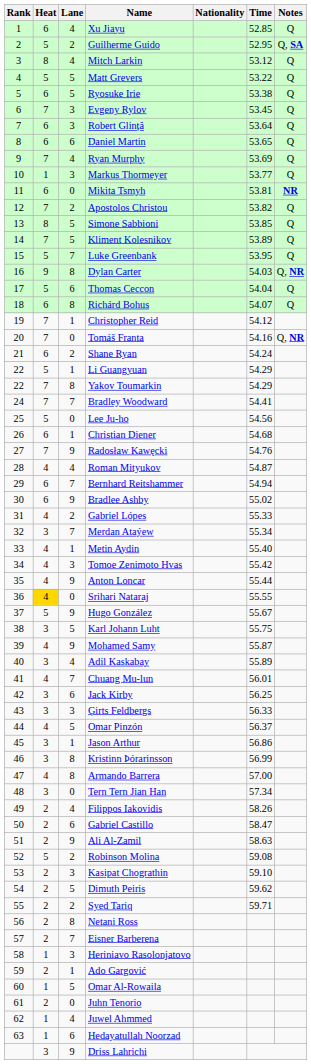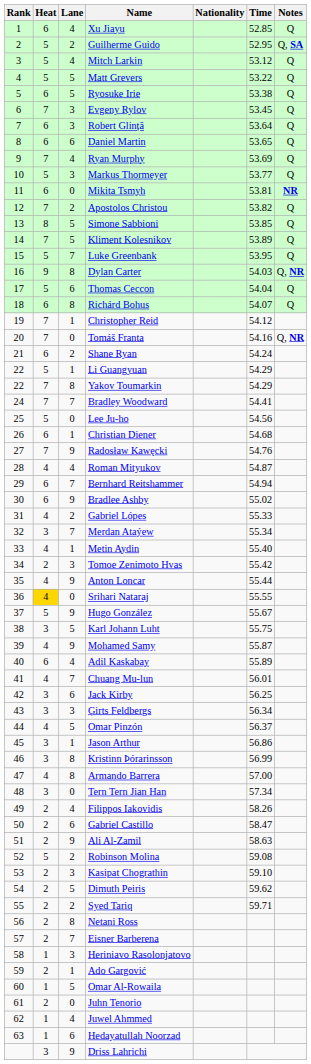 <table class="wikitable sortable" style="text-align:center">
 <tr>
 <th>Rank</th>
 <th>Heat</th>
 <th>Lane</th>
 <th>Name</th>
 <th>Nationality</th>
 <th>Time</th>
 <th>Notes</th>
 </tr>
 <tr bgcolor=ccffcc>
 <td>1</td>
 <td>6</td>
 <td>4</td>
 <td align=left><a href='#'>Xu Jiayu</a></td>
 <td align=left></td>
 <td>52.85</td>
 <td>Q</td>
 </tr>
 <tr bgcolor=ccffcc>
 <td>2</td>
 <td>5</td>
 <td>2</td>
 <td align=left><a href='#'>Guilherme Guido</a></td>
 <td align=left></td>
 <td>52.95</td>
 <td>Q, <strong><a href='#'>SA</a></strong></td>
 </tr>
 <tr bgcolor=ccffcc>
 <td>3</td>
-<td>8</td>
+<td>5</td>
 <td>4</td>
 <td align=left><a href='#'>Mitch Larkin</a></td>
 <td align=left></td>
 <td>53.12</td>
 <td>Q</td>
 </tr>
 <tr bgcolor=ccffcc>
 <td>4</td>
 <td>5</td>
 <td>5</td>
 <td align=left><a href='#'>Matt Grevers</a></td>
 <td align=left></td>
 <td>53.22</td>
 <td>Q</td>
 </tr>
 <tr bgcolor=ccffcc>
 <td>5</td>
 <td>6</td>
 <td>5</td>
 <td align=left><a href='#'>Ryosuke Irie</a></td>
 <td align=left></td>
 <td>53.38</td>
 <td>Q</td>
 </tr>
 <tr bgcolor=ccffcc>
 <td>6</td>
 <td>7</td>
 <td>3</td>
 <td align=left><a href='#'>Evgeny Rylov</a></td>
 <td align=left></td>
 <td>53.45</td>
 <td>Q</td>
 </tr>
 <tr bgcolor=ccffcc>
 <td>7</td>
 <td>6</td>
 <td>3</td>
 <td align=left><a href='#'>Robert Glință</a></td>
 <td align=left></td>
 <td>53.64</td>
 <td>Q</td>
 </tr>
 <tr bgcolor=ccffcc>
 <td>8</td>
 <td>6</td>
 <td>6</td>
 <td align=left><a href='#'>Daniel Martin</a></td>
 <td align=left></td>
 <td>53.65</td>
 <td>Q</td>
 </tr>
 <tr bgcolor=ccffcc>
 <td>9</td>
 <td>7</td>
 <td>4</td>
 <td align=left><a href='#'>Ryan Murphy</a></td>
 <td align=left></td>
 <td>53.69</td>
 <td>Q</td>
 </tr>
 <tr bgcolor=ccffcc>
 <td>10</td>
-<td>1</td>
+<td>5</td>
 <td>3</td>
 <td align=left><a href='#'>Markus Thormeyer</a></td>
 <td align=left></td>
 <td>53.77</td>
 <td>Q</td>
 </tr>
 <tr bgcolor=ccffcc>
 <td>11</td>
 <td>6</td>
 <td>0</td>
 <td align=left><a href='#'>Mikita Tsmyh</a></td>
 <td align=left></td>
 <td>53.81</td>
 <td><strong><a href='#'>NR</a></strong></td>
 </tr>
 <tr bgcolor=ccffcc>
 <td>12</td>
 <td>7</td>
 <td>2</td>
 <td align=left><a href='#'>Apostolos Christou</a></td>
 <td align=left></td>
 <td>53.82</td>
 <td>Q</td>
 </tr>
 <tr bgcolor=ccffcc>
 <td>13</td>
 <td>8</td>
 <td>5</td>
 <td align=left><a href='#'>Simone Sabbioni</a></td>
 <td align=left></td>
 <td>53.85</td>
 <td>Q</td>
 </tr>
 <tr bgcolor=ccffcc>
 <td>14</td>
 <td>7</td>
 <td>5</td>
 <td align=left><a href='#'>Kliment Kolesnikov</a></td>
 <td align=left></td>
 <td>53.89</td>
 <td>Q</td>
 </tr>
 <tr bgcolor=ccffcc>
 <td>15</td>
 <td>5</td>
 <td>7</td>
 <td align=left><a href='#'>Luke Greenbank</a></td>
 <td align=left></td>
 <td>53.95</td>
 <td>Q</td>
 </tr>
 <tr bgcolor=ccffcc>
 <td>16</td>
 <td>9</td>
 <td>8</td>
 <td align=left><a href='#'>Dylan Carter</a></td>
 <td align=left></td>
 <td>54.03</td>
 <td>Q, <strong><a href='#'>NR</a></strong></td>
 </tr>
 <tr bgcolor=ccffcc>
 <td>17</td>
 <td>5</td>
 <td>6</td>
 <td align=left><a href='#'>Thomas Ceccon</a></td>
 <td align=left></td>
 <td>54.04</td>
 <td>Q</td>
 </tr>
 <tr bgcolor=ccffcc>
 <td>18</td>
 <td>6</td>
 <td>8</td>
 <td align=left><a href='#'>Richárd Bohus</a></td>
 <td align=left></td>
 <td>54.07</td>
 <td>Q</td>
 </tr>
 <tr>
 <td>19</td>
 <td>7</td>
 <td>1</td>
 <td align=left><a href='#'>Christopher Reid</a></td>
 <td align=left></td>
 <td>54.12</td>
 <td></td>
 </tr>
 <tr>
 <td>20</td>
 <td>7</td>
 <td>0</td>
 <td align=left><a href='#'>Tomáš Franta</a></td>
 <td align=left></td>
 <td>54.16</td>
 <td>Q, <strong><a href='#'>NR</a></strong></td>
 </tr>
 <tr>
 <td>21</td>
 <td>6</td>
 <td>2</td>
 <td align=left><a href='#'>Shane Ryan</a></td>
 <td align=left></td>
 <td>54.24</td>
 <td></td>
 </tr>
 <tr>
 <td>22</td>
 <td>5</td>
 <td>1</td>
 <td align=left><a href='#'>Li Guangyuan</a></td>
 <td align=left></td>
 <td>54.29</td>
 <td></td>
 </tr>
 <tr>
 <td>22</td>
 <td>7</td>
 <td>8</td>
 <td align=left><a href='#'>Yakov Toumarkin</a></td>
 <td align=left></td>
 <td>54.29</td>
 <td></td>
 </tr>
 <tr>
 <td>24</td>
 <td>7</td>
 <td>7</td>
 <td align=left><a href='#'>Bradley Woodward</a></td>
 <td align=left></td>
 <td>54.41</td>
 <td></td>
 </tr>
 <tr>
 <td>25</td>
 <td>5</td>
 <td>0</td>
 <td align=left><a href='#'>Lee Ju-ho</a></td>
 <td align=left></td>
 <td>54.56</td>
 <td></td>
 </tr>
 <tr>
 <td>26</td>
 <td>6</td>
 <td>1</td>
 <td align=left><a href='#'>Christian Diener</a></td>
 <td align=left></td>
 <td>54.68</td>
 <td></td>
 </tr>
 <tr>
 <td>27</td>
 <td>7</td>
 <td>9</td>
 <td align=left><a href='#'>Radosław Kawęcki</a></td>
 <td align=left></td>
 <td>54.76</td>
 <td></td>
 </tr>
 <tr>
 <td>28</td>
 <td>4</td>
 <td>4</td>
 <td align=left><a href='#'>Roman Mityukov</a></td>
 <td align=left></td>
 <td>54.87</td>
 <td></td>
 </tr>
 <tr>
 <td>29</td>
 <td>6</td>
 <td>7</td>
 <td align=left><a href='#'>Bernhard Reitshammer</a></td>
 <td align=left></td>
 <td>54.94</td>
 <td></td>
 </tr>
 <tr>
 <td>30</td>
 <td>6</td>
 <td>9</td>
 <td align=left><a href='#'>Bradlee Ashby</a></td>
 <td align=left></td>
 <td>55.02</td>
 <td></td>
 </tr>
 <tr>
 <td>31</td>
 <td>4</td>
 <td>2</td>
 <td align=left><a href='#'>Gabriel Lópes</a></td>
 <td align=left></td>
 <td>55.33</td>
 <td></td>
 </tr>
 <tr>
 <td>32</td>
 <td>3</td>
 <td>7</td>
 <td align=left><a href='#'>Merdan Ataýew</a></td>
 <td align=left></td>
 <td>55.34</td>
 <td></td>
 </tr>
 <tr>
 <td>33</td>
 <td>4</td>
 <td>1</td>
 <td align=left><a href='#'>Metin Aydin</a></td>
 <td align=left></td>
 <td>55.40</td>
 <td></td>
 </tr>
 <tr>
 <td>34</td>
-<td>4</td>
+<td>2</td>
 <td>3</td>
 <td align=left><a href='#'>Tomoe Zenimoto Hvas</a></td>
 <td align=left></td>
 <td>55.42</td>
 <td></td>
 </tr>
 <tr>
 <td>35</td>
 <td>4</td>
 <td>9</td>
 <td align=left><a href='#'>Anton Loncar</a></td>
 <td align=left></td>
 <td>55.44</td>
 <td></td>
 </tr>
 <tr>
 <td>36</td>
 <td style="background: gold;">4</td>
 <td>0</td>
 <td align=left><a href='#'>Srihari Nataraj</a></td>
 <td align=left></td>
 <td>55.55</td>
 <td></td>
 </tr>
 <tr>
 <td>37</td>
 <td>5</td>
 <td>9</td>
 <td align=left><a href='#'>Hugo González</a></td>
 <td align=left></td>
 <td>55.67</td>
 <td></td>
 </tr>
 <tr>
 <td>38</td>
 <td>3</td>
 <td>5</td>
 <td align=left><a href='#'>Karl Johann Luht</a></td>
 <td align=left></td>
 <td>55.75</td>
 <td></td>
 </tr>
 <tr>
 <td>39</td>
 <td>4</td>
 <td>9</td>
 <td align=left><a href='#'>Mohamed Samy</a></td>
 <td align=left></td>
 <td>55.87</td>
 <td></td>
 </tr>
 <tr>
 <td>40</td>
-<td>3</td>
+<td>6</td>
 <td>4</td>
 <td align=left><a href='#'>Adil Kaskabay</a></td>
 <td align=left></td>
 <td>55.89</td>
 <td></td>
 </tr>
 <tr>
 <td>41</td>
 <td>4</td>
 <td>7</td>
 <td align=left><a href='#'>Chuang Mu-lun</a></td>
 <td align=left></td>
 <td>56.01</td>
 <td></td>
 </tr>
 <tr>
 <td>42</td>
 <td>3</td>
 <td>6</td>
 <td align=left><a href='#'>Jack Kirby</a></td>
 <td align=left></td>
 <td>56.25</td>
 <td></td>
 </tr>
 <tr>
 <td>43</td>
 <td>3</td>
 <td>3</td>
 <td align=left><a href='#'>Ģirts Feldbergs</a></td>
 <td align=left></td>
-<td>56.33</td>
+<td>56.34</td>
 <td></td>
 </tr>
 <tr>
 <td>44</td>
 <td>4</td>
 <td>5</td>
 <td align=left><a href='#'>Omar Pinzón</a></td>
 <td align=left></td>
 <td>56.37</td>
 <td></td>
 </tr>
 <tr>
 <td>45</td>
 <td>3</td>
 <td>1</td>
 <td align=left><a href='#'>Jason Arthur</a></td>
 <td align=left></td>
 <td>56.86</td>
 <td></td>
 </tr>
 <tr>
 <td>46</td>
 <td>3</td>
 <td>8</td>
 <td align=left><a href='#'>Kristinn Þórarinsson</a></td>
 <td align=left></td>
 <td>56.99</td>
 <td></td>
 </tr>
 <tr>
 <td>47</td>
 <td>4</td>
 <td>8</td>
 <td align=left><a href='#'>Armando Barrera</a></td>
 <td align=left></td>
 <td>57.00</td>
 <td></td>
 </tr>
 <tr>
 <td>48</td>
 <td>3</td>
 <td>0</td>
 <td align=left><a href='#'>Tern Tern Jian Han</a></td>
 <td align=left></td>
 <td>57.34</td>
 <td></td>
 </tr>
 <tr>
 <td>49</td>
 <td>2</td>
 <td>4</td>
 <td align=left><a href='#'>Filippos Iakovidis</a></td>
 <td align=left></td>
 <td>58.26</td>
 <td></td>
 </tr>
 <tr>
 <td>50</td>
 <td>2</td>
 <td>6</td>
 <td align=left><a href='#'>Gabriel Castillo</a></td>
 <td align=left></td>
 <td>58.47</td>
 <td></td>
 </tr>
 <tr>
 <td>51</td>
 <td>2</td>
 <td>9</td>
 <td align=left><a href='#'>Ali Al-Zamil</a></td>
 <td align=left></td>
 <td>58.63</td>
 <td></td>
 </tr>
 <tr>
 <td>52</td>
 <td>5</td>
 <td>2</td>
 <td align=left><a href='#'>Robinson Molina</a></td>
 <td align=left></td>
 <td>59.08</td>
 <td></td>
 </tr>
 <tr>
 <td>53</td>
 <td>2</td>
 <td>3</td>
 <td align=left><a href='#'>Kasipat Chograthin</a></td>
 <td align=left></td>
 <td>59.10</td>
 <td></td>
 </tr>
 <tr>
 <td>54</td>
 <td>2</td>
 <td>5</td>
 <td align=left><a href='#'>Dimuth Peiris</a></td>
 <td align=left></td>
 <td>59.62</td>
 <td></td>
 </tr>
 <tr>
 <td>55</td>
 <td>2</td>
 <td>2</td>
 <td align=left><a href='#'>Syed Tariq</a></td>
 <td align=left></td>
 <td>59.71</td>
 <td></td>
 </tr>
 <tr>
 <td>56</td>
 <td>2</td>
 <td>8</td>
 <td align=left><a href='#'>Netani Ross</a></td>
 <td align=left></td>
 <td></td>
 <td></td>
 </tr>
 <tr>
 <td>57</td>
 <td>2</td>
 <td>7</td>
 <td align=left><a href='#'>Eisner Barberena</a></td>
 <td align=left></td>
 <td></td>
 <td></td>
 </tr>
 <tr>
 <td>58</td>
 <td>1</td>
 <td>3</td>
 <td align=left><a href='#'>Heriniavo Rasolonjatovo</a></td>
 <td align=left></td>
 <td></td>
 <td></td>
 </tr>
 <tr>
 <td>59</td>
 <td>2</td>
 <td>1</td>
 <td align=left><a href='#'>Ado Gargović</a></td>
 <td align=left></td>
 <td></td>
 <td></td>
 </tr>
 <tr>
 <td>60</td>
 <td>1</td>
 <td>5</td>
 <td align=left><a href='#'>Omar Al-Rowaila</a></td>
 <td align=left></td>
 <td></td>
 <td></td>
 </tr>
 <tr>
 <td>61</td>
 <td>2</td>
 <td>0</td>
 <td align=left><a href='#'>Juhn Tenorio</a></td>
 <td align=left></td>
 <td></td>
 <td></td>
 </tr>
 <tr>
 <td>62</td>
 <td>1</td>
 <td>4</td>
 <td align=left><a href='#'>Juwel Ahmmed</a></td>
 <td align=left></td>
 <td></td>
 <td></td>
 </tr>
 <tr>
 <td>63</td>
 <td>1</td>
 <td>6</td>
 <td align=left><a href='#'>Hedayatullah Noorzad</a></td>
 <td align=left></td>
 <td></td>
 <td></td>
 </tr>
 <tr>
 <td></td>
 <td>3</td>
 <td>9</td>
 <td align=left><a href='#'>Driss Lahrichi</a></td>
 <td align=left></td>
 <td colspan=2></td>
 </tr>
 </table>
